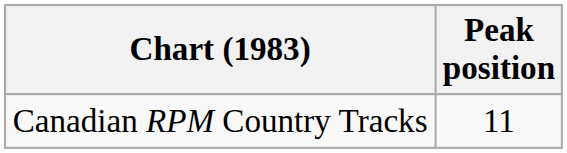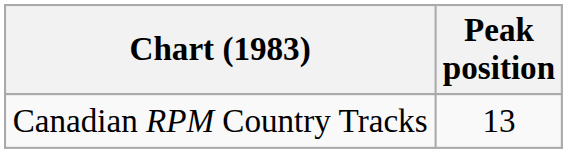 <table class="wikitable sortable">
 <tr>
 <th align="left">Chart (1983)</th>
 <th align="center">Peak<br>position</th>
 </tr>
 <tr>
 </tr>
 <tr>
 <td align="left">Canadian <em>RPM</em> Country Tracks</td>
-<td align="center">11</td>
+<td align="center">13</td>
 </tr>
 </table>
